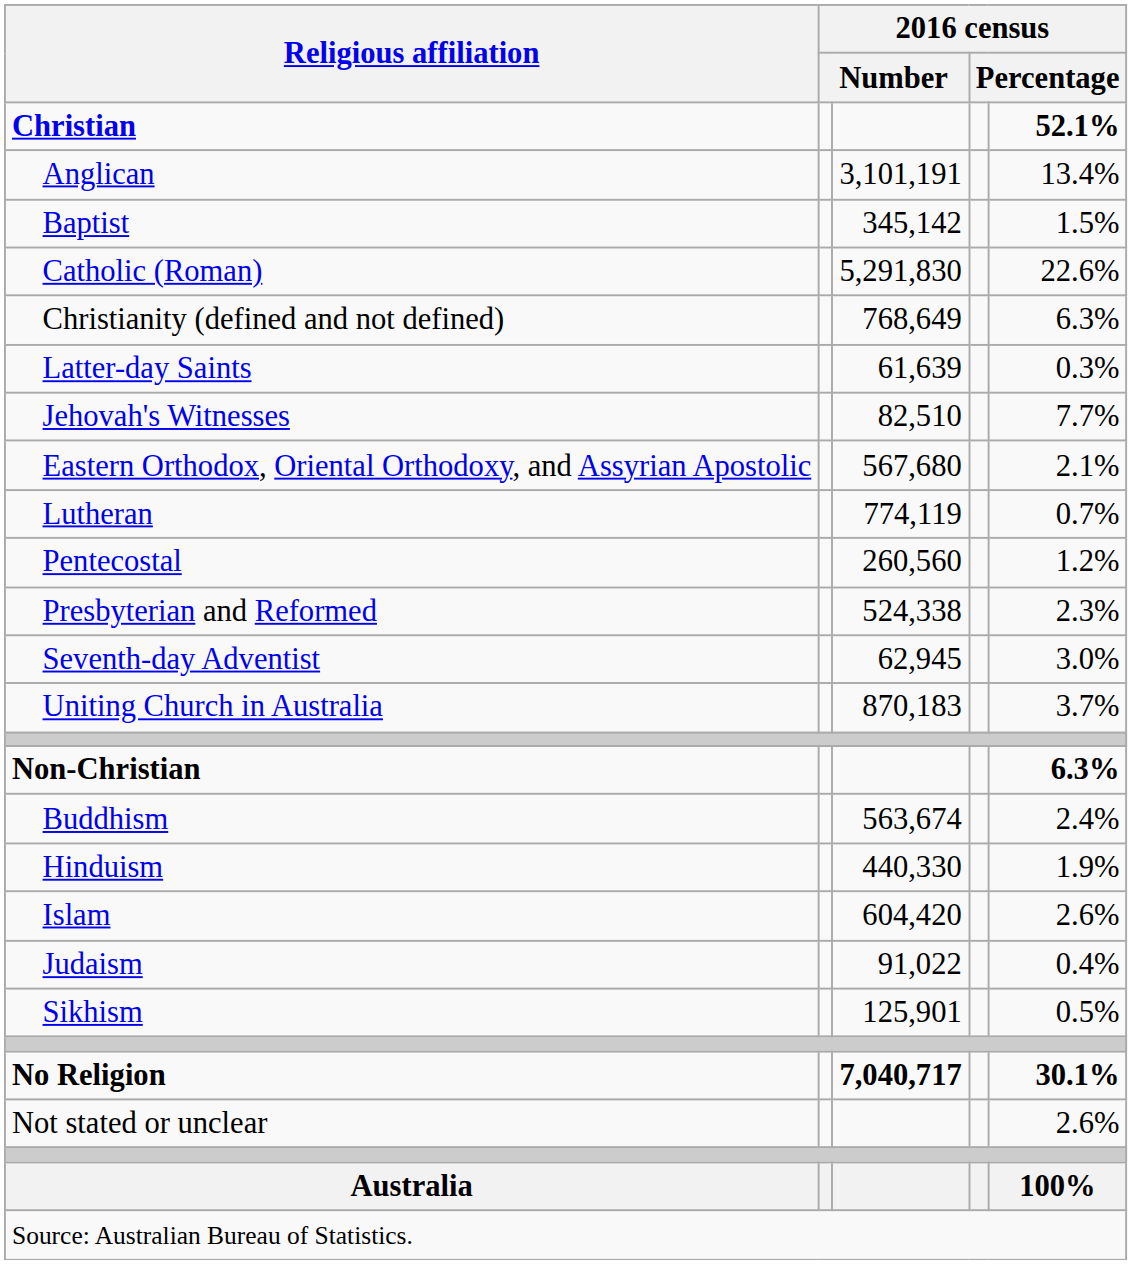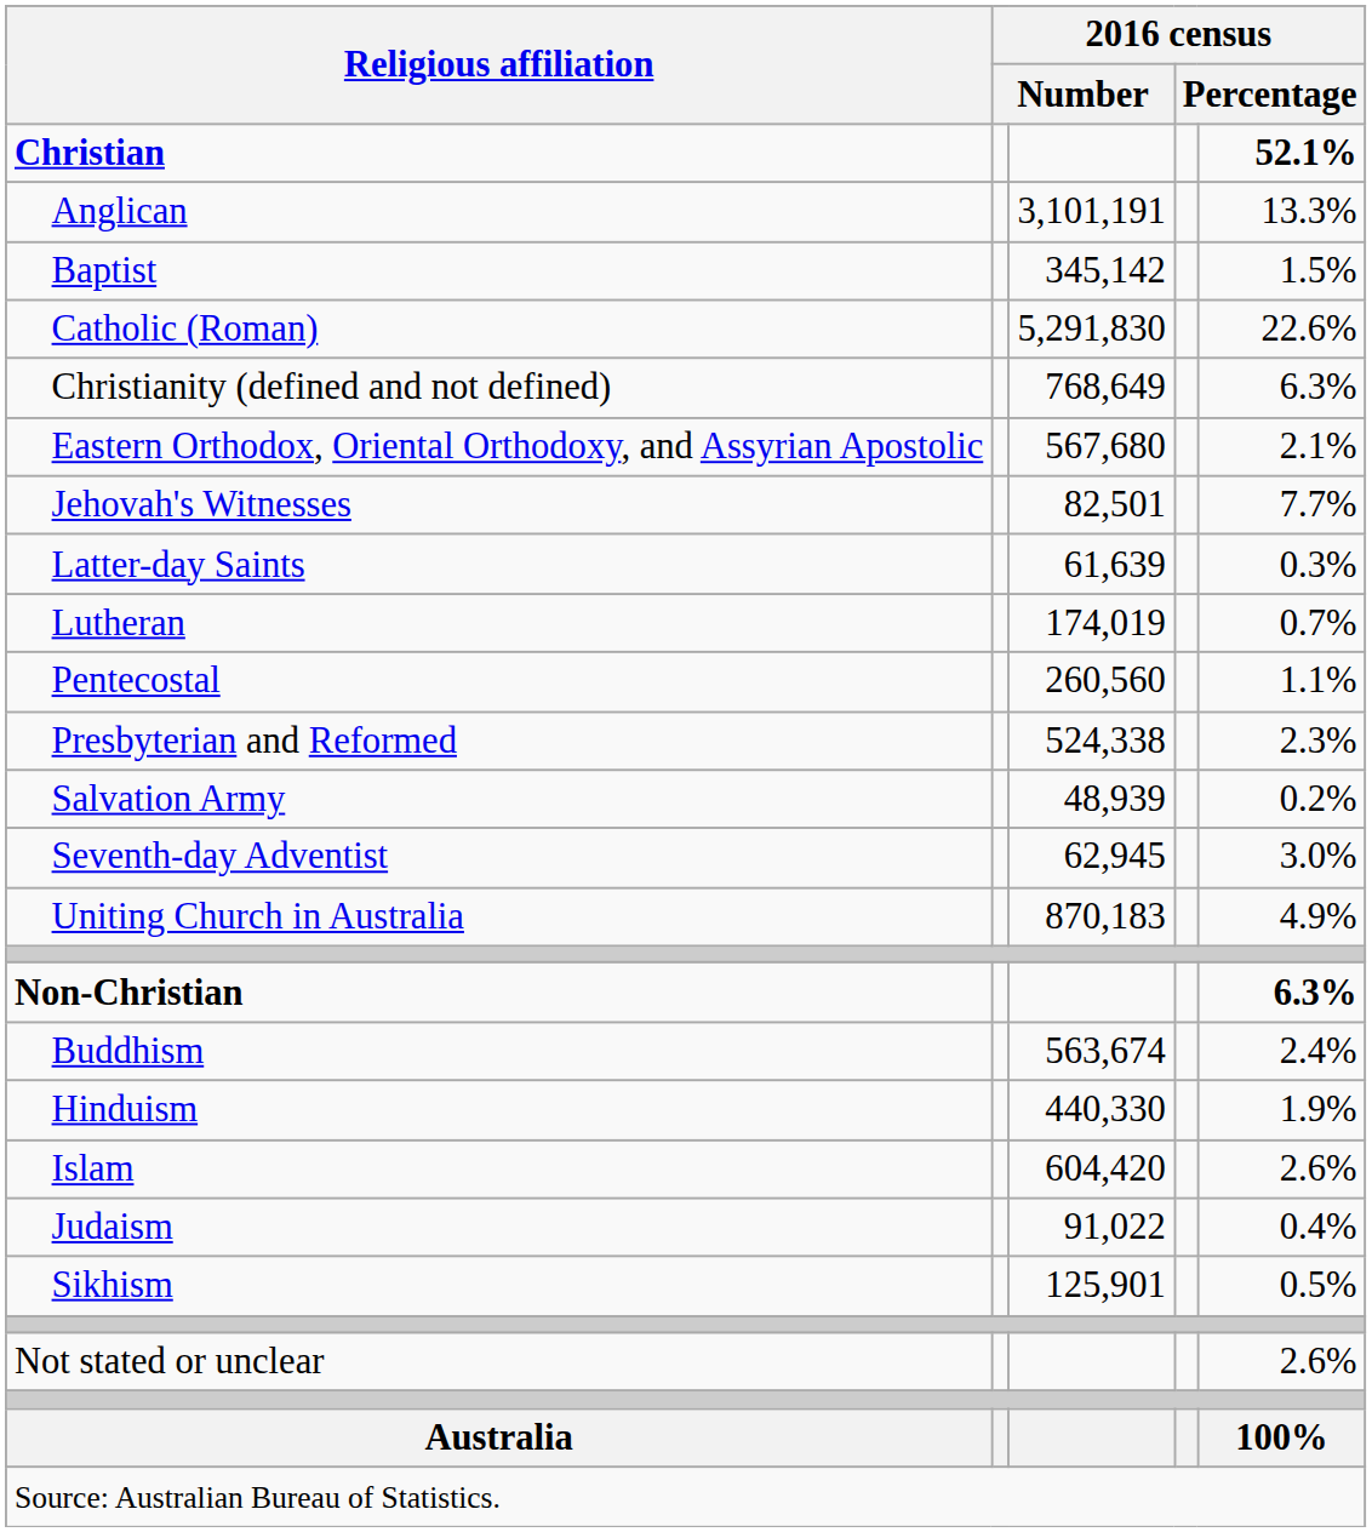 <table class="wikitable">
 <tr>
 <th rowspan=2><a href='#'>Religious affiliation</a></th>
 <th colspan=4>2016 census</th>
 </tr>
 <tr>
 <th colspan=2>Number</th>
 <th colspan=2>Percentage</th>
 </tr>
 <tr align=right>
 <td align=left><strong><a href='#'>Christian</a></strong></td>
 <td></td>
 <td align=right><strong></strong></td>
 <td></td>
 <td><strong>52.1%</strong></td>
 </tr>
 <tr align=right>
 <td align=left>    <a href='#'>Anglican</a></td>
 <td></td>
 <td align=right>3,101,191</td>
 <td></td>
-<td>13.4%</td>
+<td>13.3%</td>
 </tr>
 <tr align=right>
 <td align=left>    <a href='#'>Baptist</a></td>
 <td></td>
 <td align=right>345,142</td>
 <td></td>
 <td>1.5%</td>
 </tr>
 <tr align=right>
 <td align=left>    <a href='#'>Catholic (Roman)</a></td>
 <td></td>
 <td align=right>5,291,830</td>
 <td></td>
 <td>22.6%</td>
 </tr>
 <tr align=right>
 <td align=left>    Christianity (defined and not defined)</td>
 <td></td>
 <td align=right>768,649</td>
 <td></td>
 <td>6.3%</td>
 </tr>
 <tr align=right>
+<td align=left>    <a href='#'>Eastern Orthodox</a>, <a href='#'>Oriental Orthodoxy</a>, and <a href='#'>Assyrian Apostolic</a></td>
+<td></td>
+<td align=right>567,680</td>
+<td></td>
+<td>2.1%</td>
+</tr>
+<tr align=right>
+<td align=left>    <a href='#'>Jehovah's Witnesses</a></td>
+<td></td>
+<td align=right>82,501</td>
+<td></td>
+<td>7.7%</td>
+</tr>
+<tr align=right>
 <td align=left>    <a href='#'>Latter-day Saints</a></td>
 <td></td>
 <td align=right>61,639</td>
 <td></td>
 <td>0.3%</td>
 </tr>
 <tr align=right>
-<td align=left>    <a href='#'>Jehovah's Witnesses</a></td>
-<td></td>
-<td align=right>82,510</td>
-<td></td>
-<td>7.7%</td>
-</tr>
-<tr align=right>
-<td align=left>    <a href='#'>Eastern Orthodox</a>, <a href='#'>Oriental Orthodoxy</a>, and <a href='#'>Assyrian Apostolic</a></td>
-<td></td>
-<td align=right>567,680</td>
-<td></td>
-<td>2.1%</td>
-</tr>
-<tr align=right>
 <td align=left>    <a href='#'>Lutheran</a></td>
 <td></td>
-<td align=right>774,119</td>
+<td align=right>174,019</td>
 <td></td>
 <td>0.7%</td>
 </tr>
 <tr align=right>
 <td align=left>    <a href='#'>Pentecostal</a></td>
 <td></td>
 <td align=right>260,560</td>
 <td></td>
-<td>1.2%</td>
+<td>1.1%</td>
 </tr>
 <tr align=right>
 <td align=left>    <a href='#'>Presbyterian</a> and <a href='#'>Reformed</a></td>
 <td></td>
 <td align=right>524,338</td>
 <td></td>
 <td>2.3%</td>
+</tr>
+<tr align=right>
+<td align=left>    <a href='#'>Salvation Army</a></td>
+<td></td>
+<td align=right>48,939</td>
+<td></td>
+<td>0.2%</td>
 </tr>
 <tr align=right>
 <td align=left>    <a href='#'>Seventh-day Adventist</a></td>
 <td></td>
 <td align=right>62,945</td>
 <td></td>
 <td>3.0%</td>
 </tr>
 <tr align=right>
 <td align=left>    <a href='#'>Uniting Church in Australia</a></td>
 <td></td>
 <td align=right>870,183</td>
 <td></td>
-<td>3.7%</td>
+<td>4.9%</td>
 </tr>
 <tr>
 <th colspan=5 style="background: #cccccc;"></th>
 </tr>
 <tr align=right>
 <td align=left><strong>Non-Christian</strong></td>
 <td></td>
 <td align=right><strong></strong></td>
 <td></td>
 <td align=right><strong>6.3%</strong></td>
 </tr>
 <tr align=right>
 <td align=left>    <a href='#'>Buddhism</a></td>
 <td></td>
 <td align=right>563,674</td>
 <td></td>
 <td>2.4%</td>
 </tr>
 <tr align=right>
 <td align=left>    <a href='#'>Hinduism</a></td>
 <td></td>
 <td align=right>440,330</td>
 <td></td>
 <td>1.9%</td>
 </tr>
 <tr align=right>
 <td align=left>    <a href='#'>Islam</a></td>
 <td></td>
 <td align=right>604,420</td>
 <td></td>
 <td>2.6%</td>
 </tr>
 <tr align=right>
 <td align=left>    <a href='#'>Judaism</a></td>
 <td></td>
 <td align=right>91,022</td>
 <td></td>
 <td>0.4%</td>
 </tr>
 <tr align=right>
 <td align=left>    <a href='#'>Sikhism</a></td>
 <td></td>
 <td align=right>125,901</td>
 <td></td>
 <td>0.5%</td>
 </tr>
 <tr>
 <th colspan=5 style="background: #cccccc;"></th>
 </tr>
 <tr align=right>
-<td colspan="1" style="text-align:left;"><strong>No Religion</strong></td>
-<td></td>
-<td align=right><strong>7,040,717</strong></td>
-<td></td>
-<td><strong>30.1%</strong></td>
-</tr>
-<tr align=right>
 <td align=left>Not stated or unclear</td>
 <td></td>
 <td align=right></td>
 <td></td>
 <td>2.6%</td>
 </tr>
 <tr>
 <th colspan=5 style="background: #cccccc;"></th>
 </tr>
 <tr align=left>
 <th>Australia</th>
 <th></th>
 <th></th>
 <th></th>
 <th>100%</th>
 </tr>
 <tr>
 <td colspan="5" style="text-align:left;"><small>Source: Australian Bureau of Statistics.</small></td>
 </tr>
 </table>
